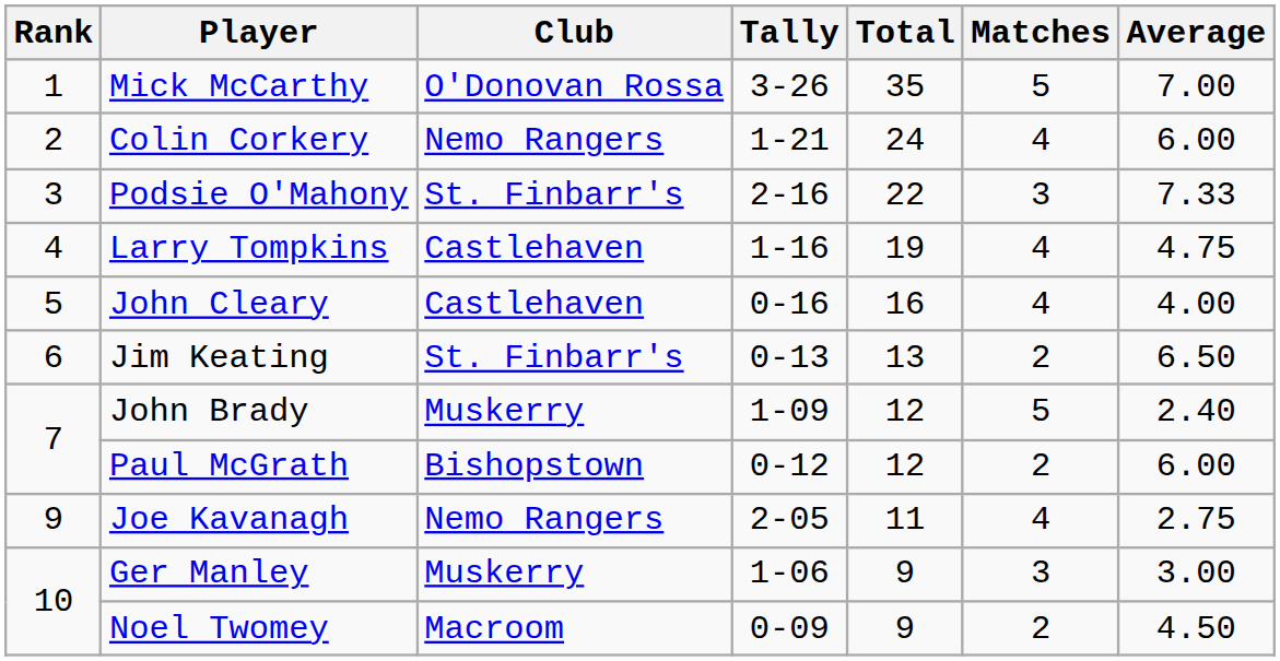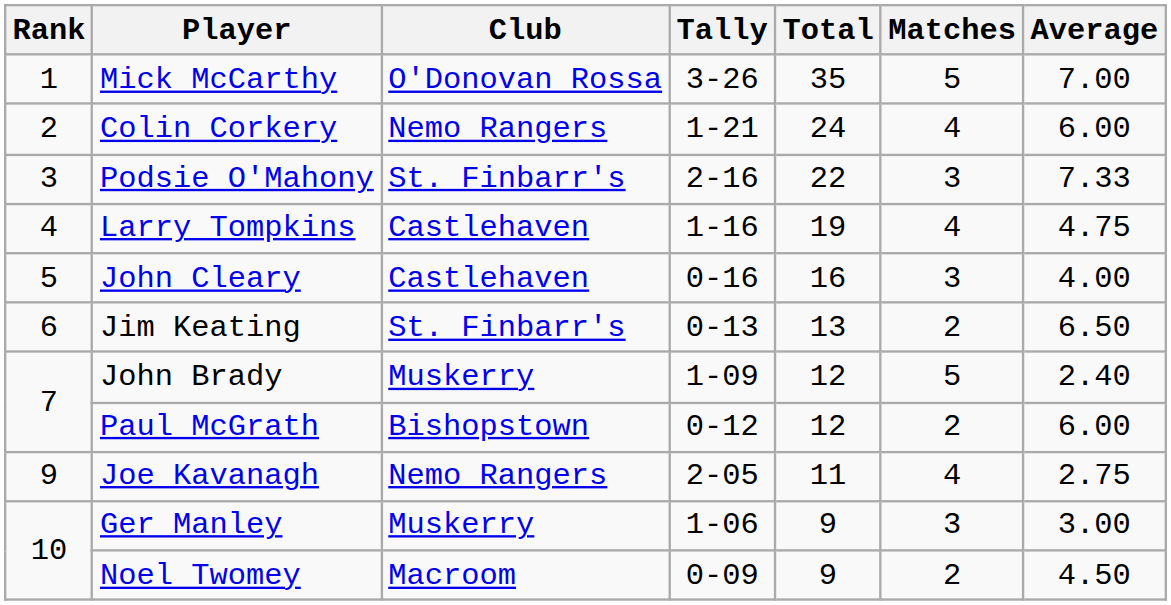 <table class="wikitable">
 <tr>
 <th>Rank</th>
 <th>Player</th>
 <th>Club</th>
 <th>Tally</th>
 <th>Total</th>
 <th>Matches</th>
 <th>Average</th>
 </tr>
 <tr>
 <td rowspan=1 align=center>1</td>
 <td><a href='#'>Mick McCarthy</a></td>
 <td><a href='#'>O'Donovan Rossa</a></td>
 <td align=center>3-26</td>
 <td align=center>35</td>
 <td align=center>5</td>
 <td align=center>7.00</td>
 </tr>
 <tr>
 <td rowspan=1 align=center>2</td>
 <td><a href='#'>Colin Corkery</a></td>
 <td><a href='#'>Nemo Rangers</a></td>
 <td align=center>1-21</td>
 <td align=center>24</td>
 <td align=center>4</td>
 <td align=center>6.00</td>
 </tr>
 <tr>
 <td rowspan=1 align=center>3</td>
 <td><a href='#'>Podsie O'Mahony</a></td>
 <td><a href='#'>St. Finbarr's</a></td>
 <td align=center>2-16</td>
 <td align=center>22</td>
 <td align=center>3</td>
 <td align=center>7.33</td>
 </tr>
 <tr>
 <td rowspan=1 align=center>4</td>
 <td><a href='#'>Larry Tompkins</a></td>
 <td><a href='#'>Castlehaven</a></td>
 <td align=center>1-16</td>
 <td align=center>19</td>
 <td align=center>4</td>
 <td align=center>4.75</td>
 </tr>
 <tr>
 <td rowspan=1 align=center>5</td>
 <td><a href='#'>John Cleary</a></td>
 <td><a href='#'>Castlehaven</a></td>
 <td align=center>0-16</td>
 <td align=center>16</td>
-<td align=center>4</td>
+<td align=center>3</td>
 <td align=center>4.00</td>
 </tr>
 <tr>
 <td rowspan=1 align=center>6</td>
 <td>Jim Keating</td>
 <td><a href='#'>St. Finbarr's</a></td>
 <td align=center>0-13</td>
 <td align=center>13</td>
 <td align=center>2</td>
 <td align=center>6.50</td>
 </tr>
 <tr>
 <td rowspan=2 align=center>7</td>
 <td>John Brady</td>
 <td><a href='#'>Muskerry</a></td>
 <td align=center>1-09</td>
 <td align=center>12</td>
 <td align=center>5</td>
 <td align=center>2.40</td>
 </tr>
 <tr>
 <td><a href='#'>Paul McGrath</a></td>
 <td><a href='#'>Bishopstown</a></td>
 <td align=center>0-12</td>
 <td align=center>12</td>
 <td align=center>2</td>
 <td align=center>6.00</td>
 </tr>
 <tr>
 <td rowspan=1 align=center>9</td>
 <td><a href='#'>Joe Kavanagh</a></td>
 <td><a href='#'>Nemo Rangers</a></td>
 <td align=center>2-05</td>
 <td align=center>11</td>
 <td align=center>4</td>
 <td align=center>2.75</td>
 </tr>
 <tr>
 <td rowspan=2 align=center>10</td>
 <td><a href='#'>Ger Manley</a></td>
 <td><a href='#'>Muskerry</a></td>
 <td align=center>1-06</td>
 <td align=center>9</td>
 <td align=center>3</td>
 <td align=center>3.00</td>
 </tr>
 <tr>
 <td><a href='#'>Noel Twomey</a></td>
 <td><a href='#'>Macroom</a></td>
 <td align=center>0-09</td>
 <td align=center>9</td>
 <td align=center>2</td>
 <td align=center>4.50</td>
 </tr>
 </table>
